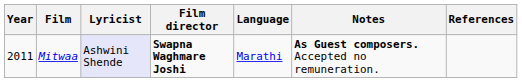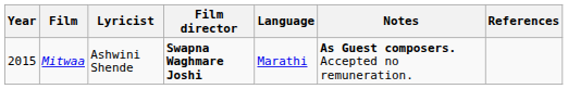 <table class="wikitable">
 <tr>
 <th>Year</th>
 <th>Film</th>
 <th>Lyricist</th>
 <th>Film director</th>
 <th>Language</th>
 <th>Notes</th>
 <th>References</th>
 </tr>
 <tr>
-<td>2011</td>
+<td>2015</td>
 <td><em><a href='#'>Mitwaa</a></em></td>
-<td style="background: lavender;">Ashwini Shende</td>
+<td>Ashwini Shende</td>
 <td><strong>Swapna Waghmare Joshi</strong></td>
 <td><a href='#'>Marathi</a></td>
 <td><strong>As Guest composers.</strong> Accepted no remuneration.</td>
 <td></td>
 </tr>
 </table>
